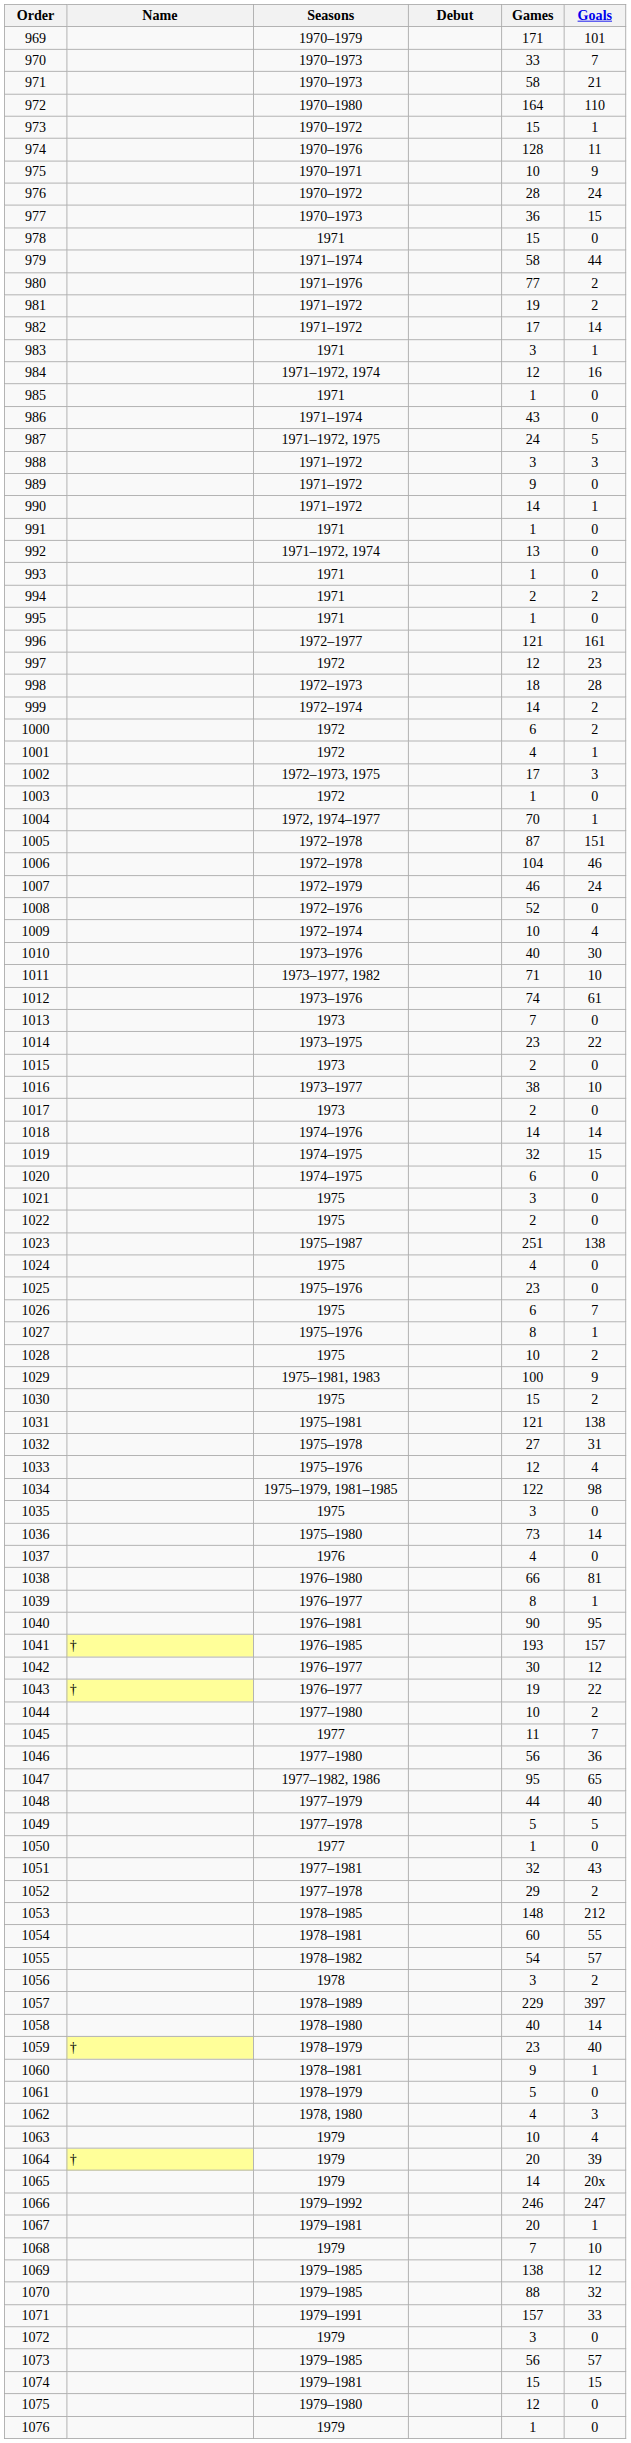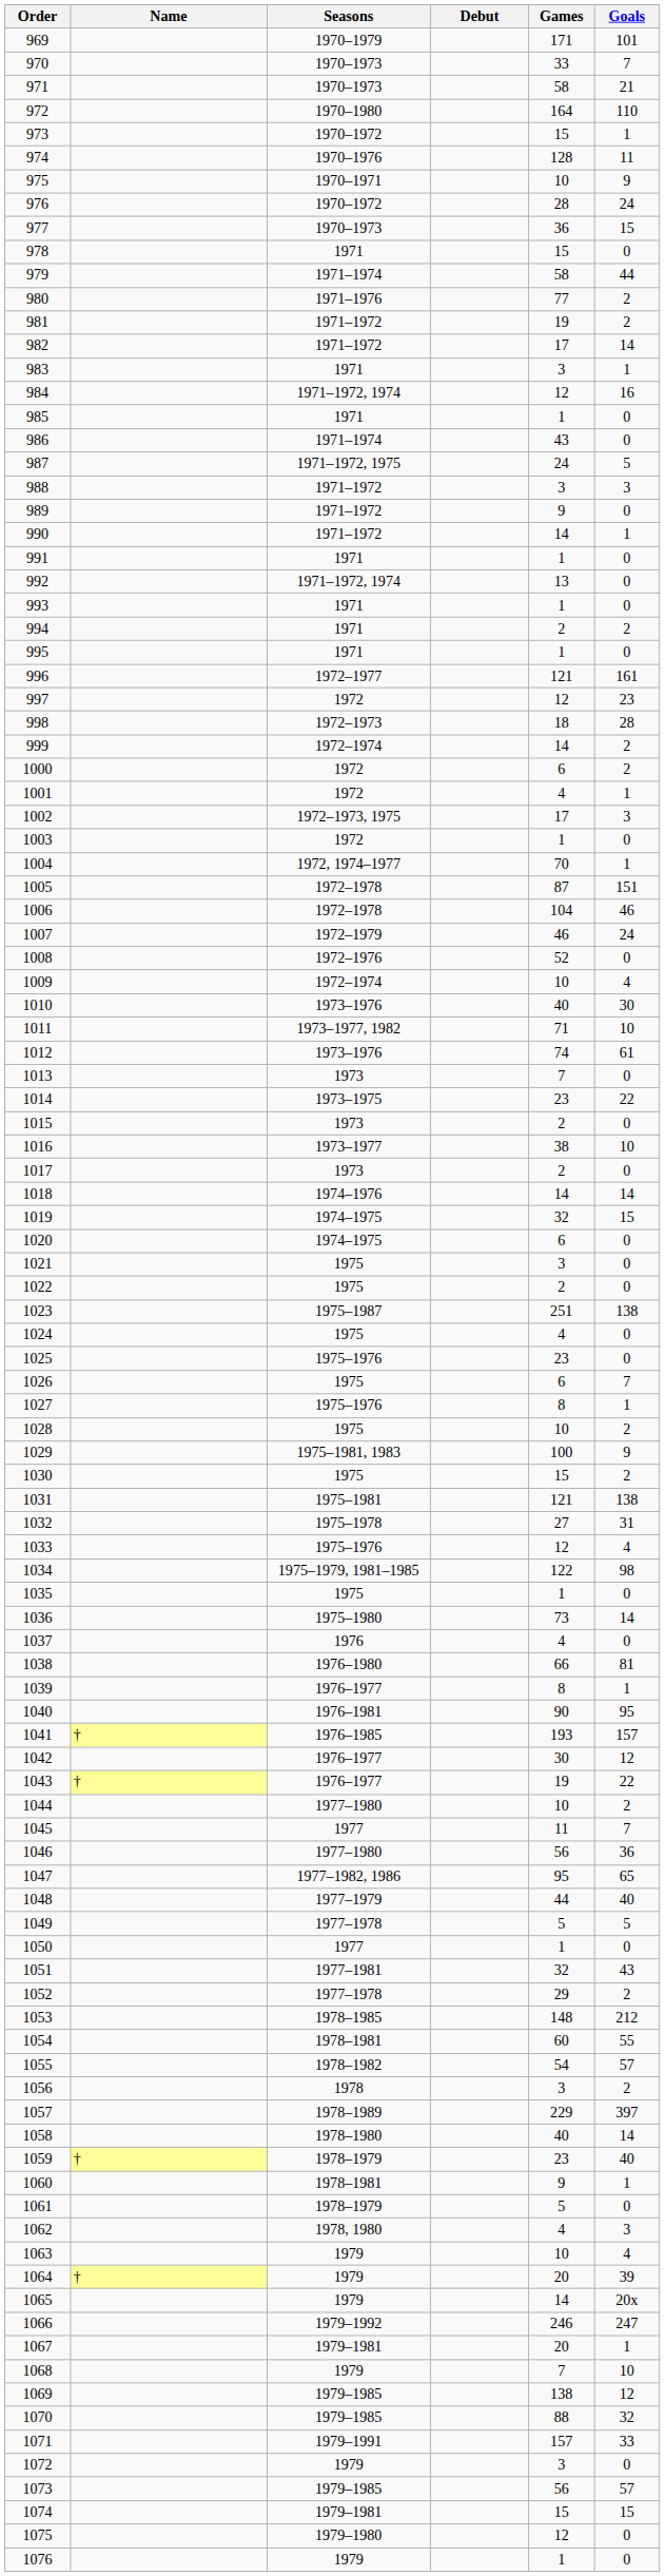 <table class="wikitable sortable" style="text-align:center; width:80%">
 <tr>
 <th style="width=5%">Order</th>
 <th style="width:30%">Name</th>
 <th style="width:25%">Seasons</th>
 <th style="width:15%">Debut</th>
 <th style="width:10%">Games</th>
 <th style="width:10%"><a href='#'>Goals</a></th>
 </tr>
 <tr>
 <td>969</td>
 <td align=left></td>
 <td>1970–1979</td>
 <td></td>
 <td>171</td>
 <td>101</td>
 </tr>
 <tr>
 <td>970</td>
 <td align=left></td>
 <td>1970–1973</td>
 <td></td>
 <td>33</td>
 <td>7</td>
 </tr>
 <tr>
 <td>971</td>
 <td align=left></td>
 <td>1970–1973</td>
 <td></td>
 <td>58</td>
 <td>21</td>
 </tr>
 <tr>
 <td>972</td>
 <td align=left></td>
 <td>1970–1980</td>
 <td></td>
 <td>164</td>
 <td>110</td>
 </tr>
 <tr>
 <td>973</td>
 <td align=left></td>
 <td>1970–1972</td>
 <td></td>
 <td>15</td>
 <td>1</td>
 </tr>
 <tr>
 <td>974</td>
 <td align=left></td>
 <td>1970–1976</td>
 <td></td>
 <td>128</td>
 <td>11</td>
 </tr>
 <tr>
 <td>975</td>
 <td align=left></td>
 <td>1970–1971</td>
 <td></td>
 <td>10</td>
 <td>9</td>
 </tr>
 <tr>
 <td>976</td>
 <td align=left></td>
 <td>1970–1972</td>
 <td></td>
 <td>28</td>
 <td>24</td>
 </tr>
 <tr>
 <td>977</td>
 <td align=left></td>
 <td>1970–1973</td>
 <td></td>
 <td>36</td>
 <td>15</td>
 </tr>
 <tr>
 <td>978</td>
 <td align=left></td>
 <td>1971</td>
 <td></td>
 <td>15</td>
 <td>0</td>
 </tr>
 <tr>
 <td>979</td>
 <td align=left></td>
 <td>1971–1974</td>
 <td></td>
 <td>58</td>
 <td>44</td>
 </tr>
 <tr>
 <td>980</td>
 <td align=left></td>
 <td>1971–1976</td>
 <td></td>
 <td>77</td>
 <td>2</td>
 </tr>
 <tr>
 <td>981</td>
 <td align=left></td>
 <td>1971–1972</td>
 <td></td>
 <td>19</td>
 <td>2</td>
 </tr>
 <tr>
 <td>982</td>
 <td align=left></td>
 <td>1971–1972</td>
 <td></td>
 <td>17</td>
 <td>14</td>
 </tr>
 <tr>
 <td>983</td>
 <td align=left></td>
 <td>1971</td>
 <td></td>
 <td>3</td>
 <td>1</td>
 </tr>
 <tr>
 <td>984</td>
 <td align=left></td>
 <td>1971–1972, 1974</td>
 <td></td>
 <td>12</td>
 <td>16</td>
 </tr>
 <tr>
 <td>985</td>
 <td align=left></td>
 <td>1971</td>
 <td></td>
 <td>1</td>
 <td>0</td>
 </tr>
 <tr>
 <td>986</td>
 <td align=left></td>
 <td>1971–1974</td>
 <td></td>
 <td>43</td>
 <td>0</td>
 </tr>
 <tr>
 <td>987</td>
 <td align=left></td>
 <td>1971–1972, 1975</td>
 <td></td>
 <td>24</td>
 <td>5</td>
 </tr>
 <tr>
 <td>988</td>
 <td align=left></td>
 <td>1971–1972</td>
 <td></td>
 <td>3</td>
 <td>3</td>
 </tr>
 <tr>
 <td>989</td>
 <td align=left></td>
 <td>1971–1972</td>
 <td></td>
 <td>9</td>
 <td>0</td>
 </tr>
 <tr>
 <td>990</td>
 <td align=left></td>
 <td>1971–1972</td>
 <td></td>
 <td>14</td>
 <td>1</td>
 </tr>
 <tr>
 <td>991</td>
 <td align=left></td>
 <td>1971</td>
 <td></td>
 <td>1</td>
 <td>0</td>
 </tr>
 <tr>
 <td>992</td>
 <td align=left></td>
 <td>1971–1972, 1974</td>
 <td></td>
 <td>13</td>
 <td>0</td>
 </tr>
 <tr>
 <td>993</td>
 <td align=left></td>
 <td>1971</td>
 <td></td>
 <td>1</td>
 <td>0</td>
 </tr>
 <tr>
 <td>994</td>
 <td align=left></td>
 <td>1971</td>
 <td></td>
 <td>2</td>
 <td>2</td>
 </tr>
 <tr>
 <td>995</td>
 <td align=left></td>
 <td>1971</td>
 <td></td>
 <td>1</td>
 <td>0</td>
 </tr>
 <tr>
 <td>996</td>
 <td align=left></td>
 <td>1972–1977</td>
 <td></td>
 <td>121</td>
 <td>161</td>
 </tr>
 <tr>
 <td>997</td>
 <td align=left></td>
 <td>1972</td>
 <td></td>
 <td>12</td>
 <td>23</td>
 </tr>
 <tr>
 <td>998</td>
 <td align=left></td>
 <td>1972–1973</td>
 <td></td>
 <td>18</td>
 <td>28</td>
 </tr>
 <tr>
 <td>999</td>
 <td align=left></td>
 <td>1972–1974</td>
 <td></td>
 <td>14</td>
 <td>2</td>
 </tr>
 <tr>
 <td>1000</td>
 <td align=left></td>
 <td>1972</td>
 <td></td>
 <td>6</td>
 <td>2</td>
 </tr>
 <tr>
 <td>1001</td>
 <td align=left></td>
 <td>1972</td>
 <td></td>
 <td>4</td>
 <td>1</td>
 </tr>
 <tr>
 <td>1002</td>
 <td align=left></td>
 <td>1972–1973, 1975</td>
 <td></td>
 <td>17</td>
 <td>3</td>
 </tr>
 <tr>
 <td>1003</td>
 <td align=left></td>
 <td>1972</td>
 <td></td>
 <td>1</td>
 <td>0</td>
 </tr>
 <tr>
 <td>1004</td>
 <td align=left></td>
 <td>1972, 1974–1977</td>
 <td></td>
 <td>70</td>
 <td>1</td>
 </tr>
 <tr>
 <td>1005</td>
 <td align=left></td>
 <td>1972–1978</td>
 <td></td>
 <td>87</td>
 <td>151</td>
 </tr>
 <tr>
 <td>1006</td>
 <td align=left></td>
 <td>1972–1978</td>
 <td></td>
 <td>104</td>
 <td>46</td>
 </tr>
 <tr>
 <td>1007</td>
 <td align=left></td>
 <td>1972–1979</td>
 <td></td>
 <td>46</td>
 <td>24</td>
 </tr>
 <tr>
 <td>1008</td>
 <td align=left></td>
 <td>1972–1976</td>
 <td></td>
 <td>52</td>
 <td>0</td>
 </tr>
 <tr>
 <td>1009</td>
 <td align=left></td>
 <td>1972–1974</td>
 <td></td>
 <td>10</td>
 <td>4</td>
 </tr>
 <tr>
 <td>1010</td>
 <td align=left></td>
 <td>1973–1976</td>
 <td></td>
 <td>40</td>
 <td>30</td>
 </tr>
 <tr>
 <td>1011</td>
 <td align=left></td>
 <td>1973–1977, 1982</td>
 <td></td>
 <td>71</td>
 <td>10</td>
 </tr>
 <tr>
 <td>1012</td>
 <td align=left></td>
 <td>1973–1976</td>
 <td></td>
 <td>74</td>
 <td>61</td>
 </tr>
 <tr>
 <td>1013</td>
 <td align=left></td>
 <td>1973</td>
 <td></td>
 <td>7</td>
 <td>0</td>
 </tr>
 <tr>
 <td>1014</td>
 <td align=left></td>
 <td>1973–1975</td>
 <td></td>
 <td>23</td>
 <td>22</td>
 </tr>
 <tr>
 <td>1015</td>
 <td align=left></td>
 <td>1973</td>
 <td></td>
 <td>2</td>
 <td>0</td>
 </tr>
 <tr>
 <td>1016</td>
 <td align=left></td>
 <td>1973–1977</td>
 <td></td>
 <td>38</td>
 <td>10</td>
 </tr>
 <tr>
 <td>1017</td>
 <td align=left></td>
 <td>1973</td>
 <td></td>
 <td>2</td>
 <td>0</td>
 </tr>
 <tr>
 <td>1018</td>
 <td align=left></td>
 <td>1974–1976</td>
 <td></td>
 <td>14</td>
 <td>14</td>
 </tr>
 <tr>
 <td>1019</td>
 <td align=left></td>
 <td>1974–1975</td>
 <td></td>
 <td>32</td>
 <td>15</td>
 </tr>
 <tr>
 <td>1020</td>
 <td align=left></td>
 <td>1974–1975</td>
 <td></td>
 <td>6</td>
 <td>0</td>
 </tr>
 <tr>
 <td>1021</td>
 <td align=left></td>
 <td>1975</td>
 <td></td>
 <td>3</td>
 <td>0</td>
 </tr>
 <tr>
 <td>1022</td>
 <td align=left></td>
 <td>1975</td>
 <td></td>
 <td>2</td>
 <td>0</td>
 </tr>
 <tr>
 <td>1023</td>
 <td align=left></td>
 <td>1975–1987</td>
 <td></td>
 <td>251</td>
 <td>138</td>
 </tr>
 <tr>
 <td>1024</td>
 <td align=left></td>
 <td>1975</td>
 <td></td>
 <td>4</td>
 <td>0</td>
 </tr>
 <tr>
 <td>1025</td>
 <td align=left></td>
 <td>1975–1976</td>
 <td></td>
 <td>23</td>
 <td>0</td>
 </tr>
 <tr>
 <td>1026</td>
 <td align=left></td>
 <td>1975</td>
 <td></td>
 <td>6</td>
 <td>7</td>
 </tr>
 <tr>
 <td>1027</td>
 <td align=left></td>
 <td>1975–1976</td>
 <td></td>
 <td>8</td>
 <td>1</td>
 </tr>
 <tr>
 <td>1028</td>
 <td align=left></td>
 <td>1975</td>
 <td></td>
 <td>10</td>
 <td>2</td>
 </tr>
 <tr>
 <td>1029</td>
 <td align=left></td>
 <td>1975–1981, 1983</td>
 <td></td>
 <td>100</td>
 <td>9</td>
 </tr>
 <tr>
 <td>1030</td>
 <td align=left></td>
 <td>1975</td>
 <td></td>
 <td>15</td>
 <td>2</td>
 </tr>
 <tr>
 <td>1031</td>
 <td align=left></td>
 <td>1975–1981</td>
 <td></td>
 <td>121</td>
 <td>138</td>
 </tr>
 <tr>
 <td>1032</td>
 <td align=left></td>
 <td>1975–1978</td>
 <td></td>
 <td>27</td>
 <td>31</td>
 </tr>
 <tr>
 <td>1033</td>
 <td align=left></td>
 <td>1975–1976</td>
 <td></td>
 <td>12</td>
 <td>4</td>
 </tr>
 <tr>
 <td>1034</td>
 <td align=left></td>
 <td>1975–1979, 1981–1985</td>
 <td></td>
 <td>122</td>
 <td>98</td>
 </tr>
 <tr>
 <td>1035</td>
 <td align=left></td>
 <td>1975</td>
 <td></td>
-<td>3</td>
+<td>1</td>
 <td>0</td>
 </tr>
 <tr>
 <td>1036</td>
 <td align=left></td>
 <td>1975–1980</td>
 <td></td>
 <td>73</td>
 <td>14</td>
 </tr>
 <tr>
 <td>1037</td>
 <td align=left></td>
 <td>1976</td>
 <td></td>
 <td>4</td>
 <td>0</td>
 </tr>
 <tr>
 <td>1038</td>
 <td align=left></td>
 <td>1976–1980</td>
 <td></td>
 <td>66</td>
 <td>81</td>
 </tr>
 <tr>
 <td>1039</td>
 <td align=left></td>
 <td>1976–1977</td>
 <td></td>
 <td>8</td>
 <td>1</td>
 </tr>
 <tr>
 <td>1040</td>
 <td align=left></td>
 <td>1976–1981</td>
 <td></td>
 <td>90</td>
 <td>95</td>
 </tr>
 <tr>
 <td>1041</td>
 <td style="text-align:left; background:#FFFF99">†</td>
 <td>1976–1985</td>
 <td></td>
 <td>193</td>
 <td>157</td>
 </tr>
 <tr>
 <td>1042</td>
 <td align=left></td>
 <td>1976–1977</td>
 <td></td>
 <td>30</td>
 <td>12</td>
 </tr>
 <tr>
 <td>1043</td>
 <td style="text-align:left; background:#FFFF99">†</td>
 <td>1976–1977</td>
 <td></td>
 <td>19</td>
 <td>22</td>
 </tr>
 <tr>
 <td>1044</td>
 <td align=left></td>
 <td>1977–1980</td>
 <td></td>
 <td>10</td>
 <td>2</td>
 </tr>
 <tr>
 <td>1045</td>
 <td align=left></td>
 <td>1977</td>
 <td></td>
 <td>11</td>
 <td>7</td>
 </tr>
 <tr>
 <td>1046</td>
 <td align=left></td>
 <td>1977–1980</td>
 <td></td>
 <td>56</td>
 <td>36</td>
 </tr>
 <tr>
 <td>1047</td>
 <td align=left></td>
 <td>1977–1982, 1986</td>
 <td></td>
 <td>95</td>
 <td>65</td>
 </tr>
 <tr>
 <td>1048</td>
 <td align=left></td>
 <td>1977–1979</td>
 <td></td>
 <td>44</td>
 <td>40</td>
 </tr>
 <tr>
 <td>1049</td>
 <td align=left></td>
 <td>1977–1978</td>
 <td></td>
 <td>5</td>
 <td>5</td>
 </tr>
 <tr>
 <td>1050</td>
 <td align=left></td>
 <td>1977</td>
 <td></td>
 <td>1</td>
 <td>0</td>
 </tr>
 <tr>
 <td>1051</td>
 <td align=left></td>
 <td>1977–1981</td>
 <td></td>
 <td>32</td>
 <td>43</td>
 </tr>
 <tr>
 <td>1052</td>
 <td align=left></td>
 <td>1977–1978</td>
 <td></td>
 <td>29</td>
 <td>2</td>
 </tr>
 <tr>
 <td>1053</td>
 <td align=left></td>
 <td>1978–1985</td>
 <td></td>
 <td>148</td>
 <td>212</td>
 </tr>
 <tr>
 <td>1054</td>
 <td align=left></td>
 <td>1978–1981</td>
 <td></td>
 <td>60</td>
 <td>55</td>
 </tr>
 <tr>
 <td>1055</td>
 <td align=left></td>
 <td>1978–1982</td>
 <td></td>
 <td>54</td>
 <td>57</td>
 </tr>
 <tr>
 <td>1056</td>
 <td align=left></td>
 <td>1978</td>
 <td></td>
 <td>3</td>
 <td>2</td>
 </tr>
 <tr>
 <td>1057</td>
 <td align=left></td>
 <td>1978–1989</td>
 <td></td>
 <td>229</td>
 <td>397</td>
 </tr>
 <tr>
 <td>1058</td>
 <td align=left></td>
 <td>1978–1980</td>
 <td></td>
 <td>40</td>
 <td>14</td>
 </tr>
 <tr>
 <td>1059</td>
 <td style="text-align:left; background:#FFFF99">†</td>
 <td>1978–1979</td>
 <td></td>
 <td>23</td>
 <td>40</td>
 </tr>
 <tr>
 <td>1060</td>
 <td align=left></td>
 <td>1978–1981</td>
 <td></td>
 <td>9</td>
 <td>1</td>
 </tr>
 <tr>
 <td>1061</td>
 <td align=left></td>
 <td>1978–1979</td>
 <td></td>
 <td>5</td>
 <td>0</td>
 </tr>
 <tr>
 <td>1062</td>
 <td align=left></td>
 <td>1978, 1980</td>
 <td></td>
 <td>4</td>
 <td>3</td>
 </tr>
 <tr>
 <td>1063</td>
 <td align=left></td>
 <td>1979</td>
 <td></td>
 <td>10</td>
 <td>4</td>
 </tr>
 <tr>
 <td>1064</td>
 <td style="text-align:left; background:#FFFF99">†</td>
 <td>1979</td>
 <td></td>
 <td>20</td>
 <td>39</td>
 </tr>
 <tr>
 <td>1065</td>
 <td align=left></td>
 <td>1979</td>
 <td></td>
 <td>14</td>
 <td>20x</td>
 </tr>
 <tr>
 <td>1066</td>
 <td align=left></td>
 <td>1979–1992</td>
 <td></td>
 <td>246</td>
 <td>247</td>
 </tr>
 <tr>
 <td>1067</td>
 <td align=left></td>
 <td>1979–1981</td>
 <td></td>
 <td>20</td>
 <td>1</td>
 </tr>
 <tr>
 <td>1068</td>
 <td align=left></td>
 <td>1979</td>
 <td></td>
 <td>7</td>
 <td>10</td>
 </tr>
 <tr>
 <td>1069</td>
 <td align=left></td>
 <td>1979–1985</td>
 <td></td>
 <td>138</td>
 <td>12</td>
 </tr>
 <tr>
 <td>1070</td>
 <td align=left></td>
 <td>1979–1985</td>
 <td></td>
 <td>88</td>
 <td>32</td>
 </tr>
 <tr>
 <td>1071</td>
 <td align=left></td>
 <td>1979–1991</td>
 <td></td>
 <td>157</td>
 <td>33</td>
 </tr>
 <tr>
 <td>1072</td>
 <td align=left></td>
 <td>1979</td>
 <td></td>
 <td>3</td>
 <td>0</td>
 </tr>
 <tr>
 <td>1073</td>
 <td align=left></td>
 <td>1979–1985</td>
 <td></td>
 <td>56</td>
 <td>57</td>
 </tr>
 <tr>
 <td>1074</td>
 <td align=left></td>
 <td>1979–1981</td>
 <td></td>
 <td>15</td>
 <td>15</td>
 </tr>
 <tr>
 <td>1075</td>
 <td align=left></td>
 <td>1979–1980</td>
 <td></td>
 <td>12</td>
 <td>0</td>
 </tr>
 <tr>
 <td>1076</td>
 <td align=left></td>
 <td>1979</td>
 <td></td>
 <td>1</td>
 <td>0</td>
 </tr>
 </table>
